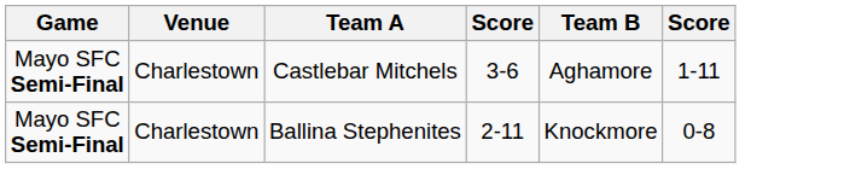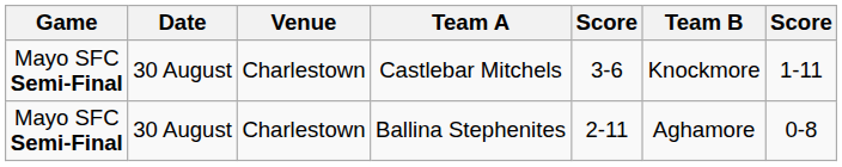 <table class="wikitable">
 <tr>
 <th>Game</th>
+<th>Date</th>
 <th>Venue</th>
 <th>Team A</th>
 <th>Score</th>
 <th>Team B</th>
 <th>Score</th>
 </tr>
 <tr align="center">
 <td>Mayo SFC<br><strong>Semi-Final</strong></td>
+<td>30 August</td>
 <td>Charlestown</td>
 <td>Castlebar Mitchels</td>
 <td>3-6</td>
-<td>Aghamore</td>
+<td>Knockmore</td>
 <td>1-11</td>
 </tr>
 <tr align="center">
 <td>Mayo SFC<br><strong>Semi-Final</strong></td>
+<td>30 August</td>
 <td>Charlestown</td>
 <td>Ballina Stephenites</td>
 <td>2-11</td>
-<td>Knockmore</td>
+<td>Aghamore</td>
 <td>0-8</td>
 </tr>
 </table>
